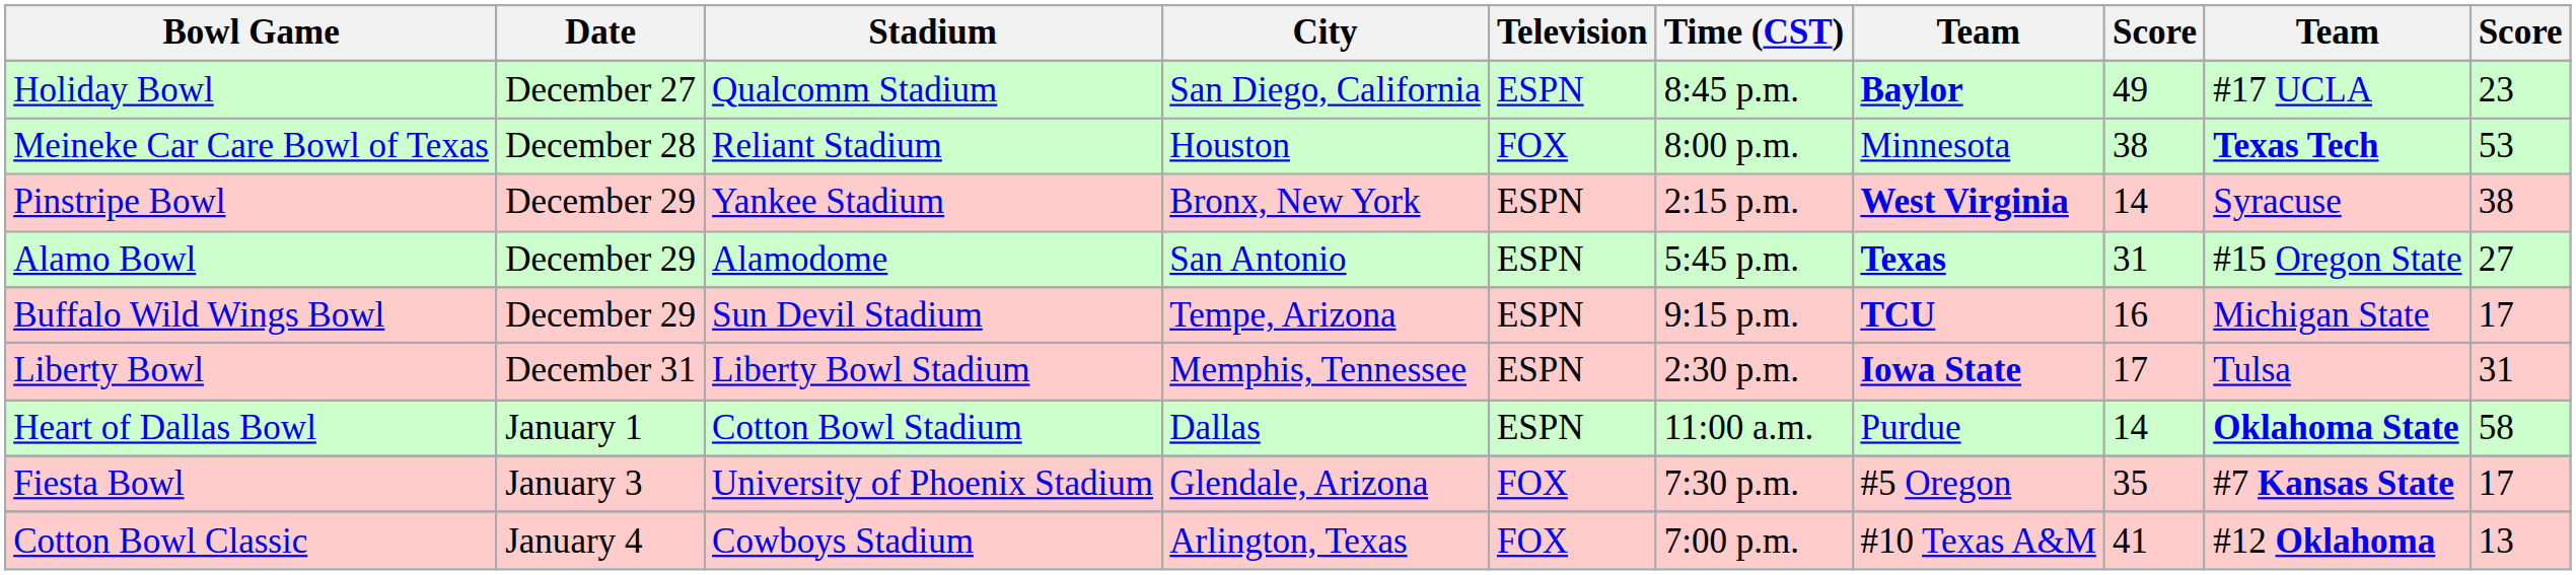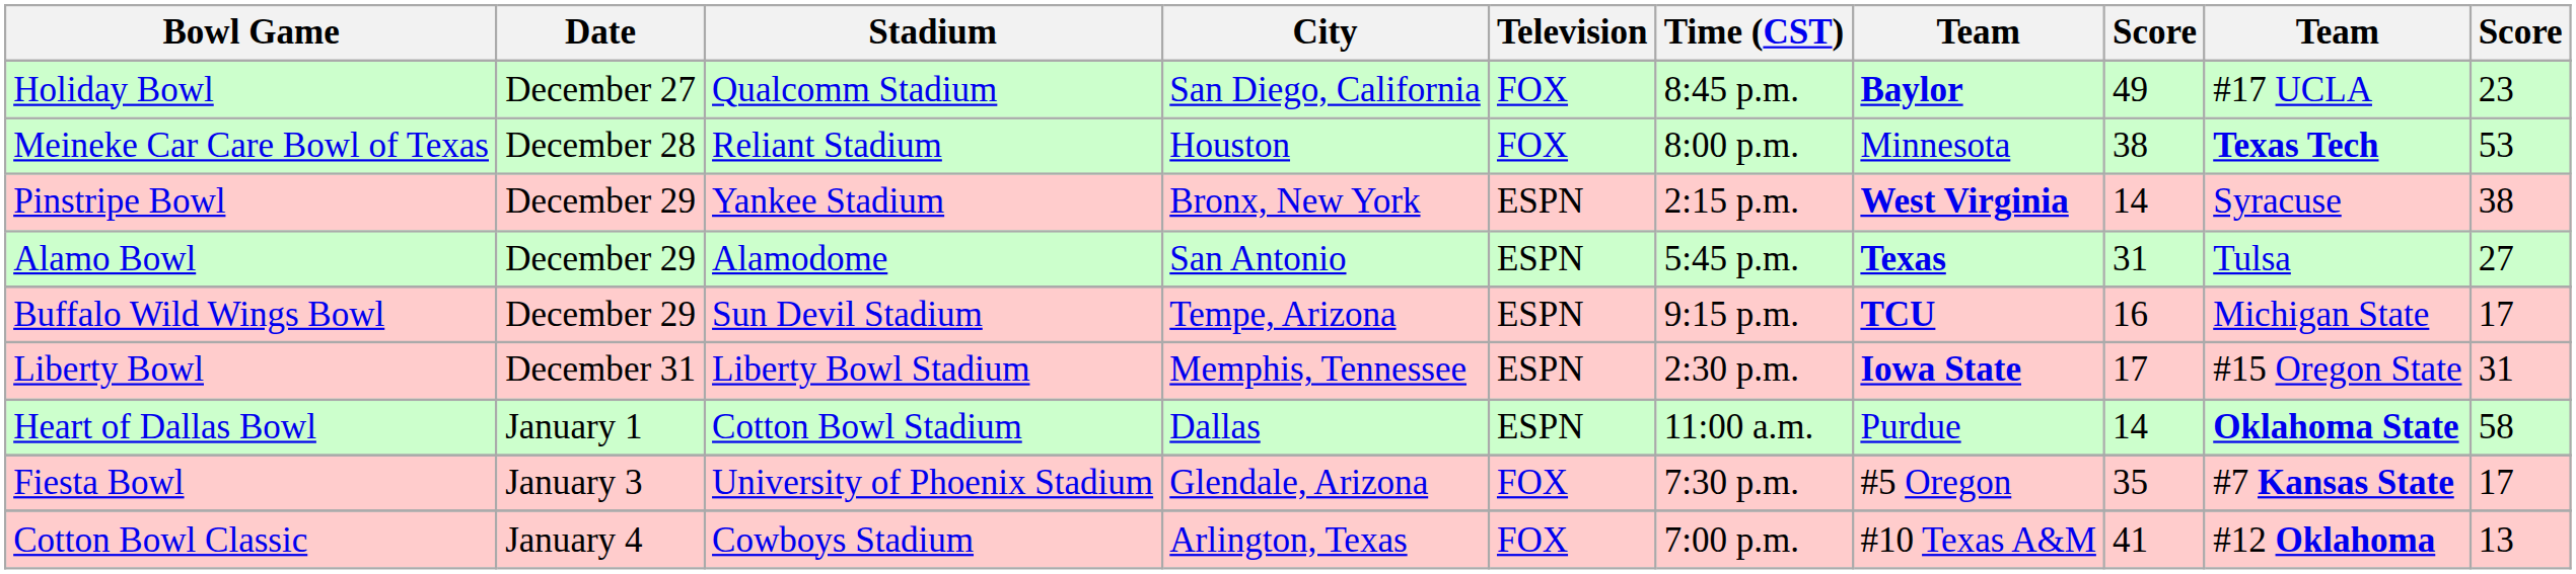 <table class="wikitable">
 <tr>
 <th>Bowl Game</th>
 <th>Date</th>
 <th>Stadium</th>
 <th>City</th>
 <th>Television</th>
 <th>Time (<a href='#'>CST</a>)</th>
 <th>Team</th>
 <th>Score</th>
 <th>Team</th>
 <th>Score</th>
 </tr>
 <tr>
 </tr>
 <tr bgcolor=#ccffcc>
 <td><a href='#'>Holiday Bowl</a></td>
 <td>December 27</td>
 <td><a href='#'>Qualcomm Stadium</a></td>
 <td><a href='#'>San Diego, California</a></td>
-<td><a href='#'>ESPN</a></td>
+<td><a href='#'>FOX</a></td>
 <td>8:45 p.m.</td>
 <td><strong><a href='#'>Baylor</a></strong></td>
 <td>49</td>
 <td>#17 <a href='#'>UCLA</a></td>
 <td>23</td>
 </tr>
 <tr bgcolor=#ccffcc>
 <td><a href='#'>Meineke Car Care Bowl of Texas</a></td>
 <td>December 28</td>
 <td><a href='#'>Reliant Stadium</a></td>
 <td><a href='#'>Houston</a></td>
 <td><a href='#'>FOX</a></td>
 <td>8:00 p.m.</td>
 <td><a href='#'>Minnesota</a></td>
 <td>38</td>
 <td><strong><a href='#'>Texas Tech</a></strong></td>
 <td>53</td>
 </tr>
 <tr bgcolor=#ffcccc>
 <td><a href='#'>Pinstripe Bowl</a></td>
 <td>December 29</td>
 <td><a href='#'>Yankee Stadium</a></td>
 <td><a href='#'>Bronx, New York</a></td>
 <td>ESPN</td>
 <td>2:15 p.m.</td>
 <td><strong><a href='#'>West Virginia</a></strong></td>
 <td>14</td>
 <td><a href='#'>Syracuse</a></td>
 <td>38</td>
 </tr>
 <tr bgcolor=#ccffcc>
 <td><a href='#'>Alamo Bowl</a></td>
 <td>December 29</td>
 <td><a href='#'>Alamodome</a></td>
 <td><a href='#'>San Antonio</a></td>
 <td>ESPN</td>
 <td>5:45 p.m.</td>
 <td><strong><a href='#'>Texas</a></strong></td>
 <td>31</td>
-<td>#15 <a href='#'>Oregon State</a></td>
+<td><a href='#'>Tulsa</a></td>
 <td>27</td>
 </tr>
 <tr>
 </tr>
 <tr bgcolor=#ffcccc>
 <td><a href='#'>Buffalo Wild Wings Bowl</a></td>
 <td>December 29</td>
 <td><a href='#'>Sun Devil Stadium</a></td>
 <td><a href='#'>Tempe, Arizona</a></td>
 <td>ESPN</td>
 <td>9:15 p.m.</td>
 <td><strong><a href='#'>TCU</a></strong></td>
 <td>16</td>
 <td><a href='#'>Michigan State</a></td>
 <td>17</td>
 </tr>
 <tr>
 </tr>
 <tr bgcolor=#ffcccc>
 <td><a href='#'>Liberty Bowl</a></td>
 <td>December 31</td>
 <td><a href='#'>Liberty Bowl Stadium</a></td>
 <td><a href='#'>Memphis, Tennessee</a></td>
 <td>ESPN</td>
 <td>2:30 p.m.</td>
 <td><strong><a href='#'>Iowa State</a></strong></td>
 <td>17</td>
-<td><a href='#'>Tulsa</a></td>
+<td>#15 <a href='#'>Oregon State</a></td>
 <td>31</td>
 </tr>
 <tr>
 </tr>
 <tr bgcolor=#ccffcc>
 <td><a href='#'>Heart of Dallas Bowl</a></td>
 <td>January 1</td>
 <td><a href='#'>Cotton Bowl Stadium</a></td>
 <td><a href='#'>Dallas</a></td>
 <td>ESPN</td>
 <td>11:00 a.m.</td>
 <td><a href='#'>Purdue</a></td>
 <td>14</td>
 <td><strong><a href='#'>Oklahoma State</a></strong></td>
 <td>58</td>
 </tr>
 <tr>
 </tr>
 <tr bgcolor=#ffcccc>
 <td><a href='#'>Fiesta Bowl</a></td>
 <td>January 3</td>
 <td><a href='#'>University of Phoenix Stadium</a></td>
 <td><a href='#'>Glendale, Arizona</a></td>
 <td><a href='#'>FOX</a></td>
 <td>7:30 p.m.</td>
 <td>#5 <a href='#'>Oregon</a></td>
 <td>35</td>
 <td>#7 <strong><a href='#'>Kansas State</a></strong></td>
 <td>17</td>
 </tr>
 <tr>
 </tr>
 <tr bgcolor=#ffcccc>
 <td><a href='#'>Cotton Bowl Classic</a></td>
 <td>January 4</td>
 <td><a href='#'>Cowboys Stadium</a></td>
 <td><a href='#'>Arlington, Texas</a></td>
 <td><a href='#'>FOX</a></td>
 <td>7:00 p.m.</td>
 <td>#10 <a href='#'>Texas A&M</a></td>
 <td>41</td>
 <td>#12 <strong><a href='#'>Oklahoma</a></strong></td>
 <td>13</td>
 </tr>
 </table>
